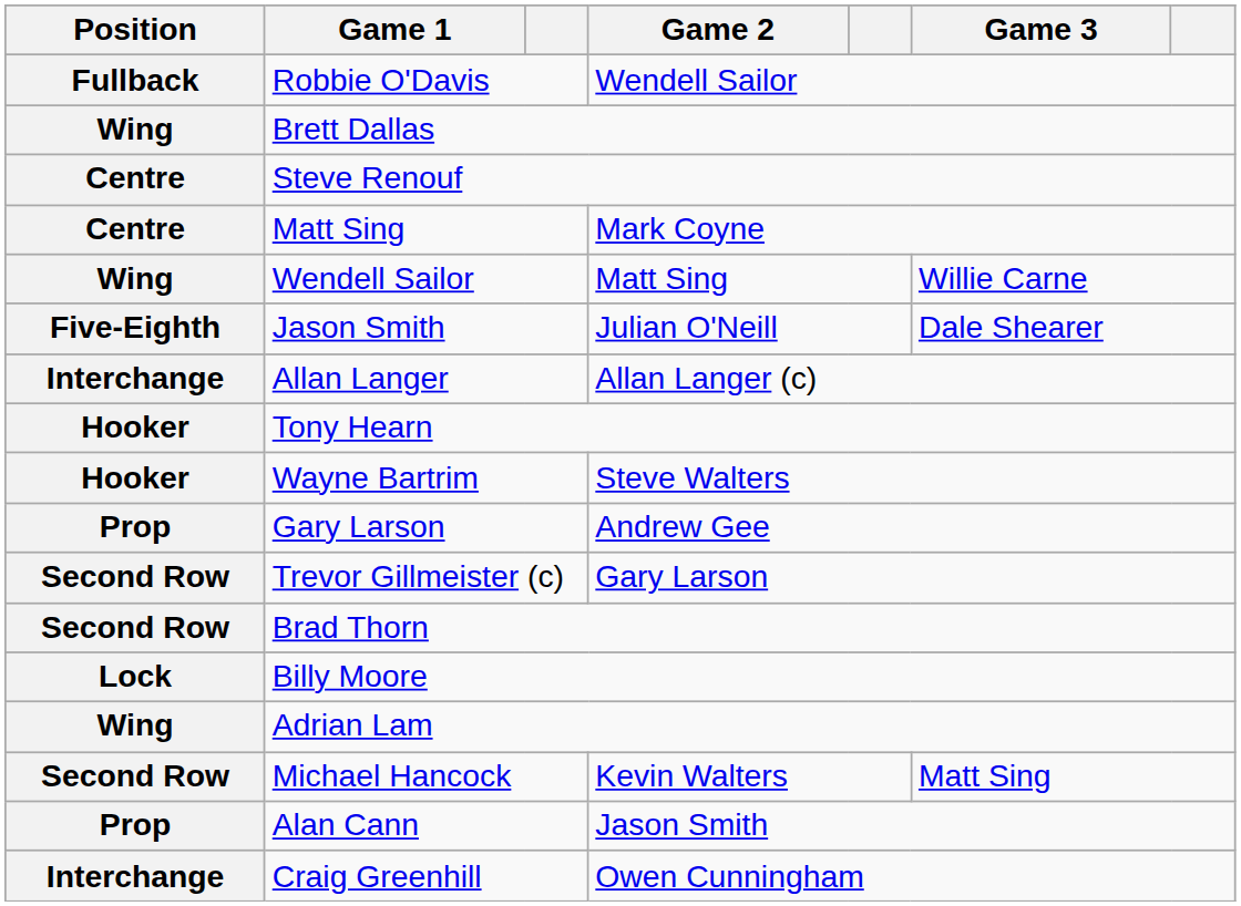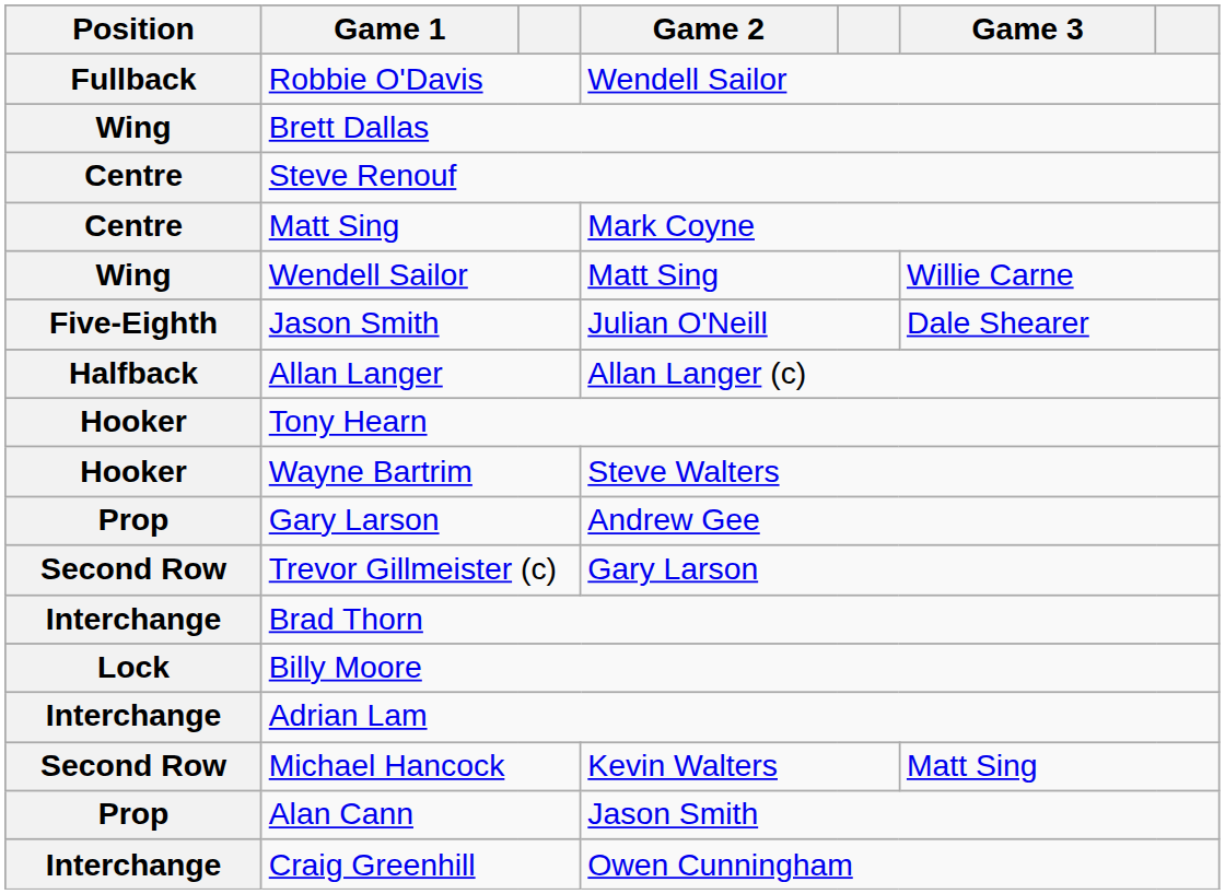 <table class="wikitable">
 <tr>
 <th style="width:125px;">Position</th>
 <th style="width:125px;">Game 1</th>
 <th style="width:25px;"></th>
 <th style="width:125px;">Game 2</th>
 <th style="width:25px;"></th>
 <th style="width:125px;">Game 3</th>
 <th style="width:25px;"></th>
 </tr>
 <tr>
 <th>Fullback</th>
 <td colspan="2"> <a href='#'>Robbie O'Davis</a></td>
 <td colspan="4"> <a href='#'>Wendell Sailor</a></td>
 </tr>
 <tr>
 <th>Wing</th>
 <td colspan="6"> <a href='#'>Brett Dallas</a></td>
 </tr>
 <tr>
 <th>Centre</th>
 <td colspan="6"> <a href='#'>Steve Renouf</a></td>
 </tr>
 <tr>
 <th>Centre</th>
 <td colspan="2"> <a href='#'>Matt Sing</a></td>
 <td colspan="4"> <a href='#'>Mark Coyne</a></td>
 </tr>
 <tr>
 <th>Wing</th>
 <td colspan="2"> <a href='#'>Wendell Sailor</a></td>
 <td colspan="2"> <a href='#'>Matt Sing</a></td>
 <td colspan="2"> <a href='#'>Willie Carne</a></td>
 </tr>
 <tr>
 <th>Five-Eighth</th>
 <td colspan="2"> <a href='#'>Jason Smith</a></td>
 <td colspan="2"> <a href='#'>Julian O'Neill</a></td>
 <td colspan="2"> <a href='#'>Dale Shearer</a></td>
 </tr>
 <tr>
-<th>Interchange</th>
+<th>Halfback</th>
 <td colspan="2"> <a href='#'>Allan Langer</a></td>
 <td colspan="4"> <a href='#'>Allan Langer</a> (c)</td>
 </tr>
 <tr>
 <th>Hooker</th>
 <td colspan="6"> <a href='#'>Tony Hearn</a></td>
 </tr>
 <tr>
 <th>Hooker</th>
 <td colspan="2"> <a href='#'>Wayne Bartrim</a></td>
 <td colspan="4"> <a href='#'>Steve Walters</a></td>
 </tr>
 <tr>
 <th>Prop</th>
 <td colspan="2"> <a href='#'>Gary Larson</a></td>
 <td colspan="4"> <a href='#'>Andrew Gee</a></td>
 </tr>
 <tr>
 <th>Second Row</th>
 <td colspan="2"> <a href='#'>Trevor Gillmeister</a> (c)</td>
 <td colspan="4"> <a href='#'>Gary Larson</a></td>
 </tr>
 <tr>
-<th>Second Row</th>
+<th>Interchange</th>
 <td colspan="6"> <a href='#'>Brad Thorn</a></td>
 </tr>
 <tr>
 <th>Lock</th>
 <td colspan="6"> <a href='#'>Billy Moore</a></td>
 </tr>
 <tr>
-<th>Wing</th>
+<th>Interchange</th>
 <td colspan="6"> <a href='#'>Adrian Lam</a></td>
 </tr>
 <tr>
 <th>Second Row</th>
 <td colspan="2"> <a href='#'>Michael Hancock</a></td>
 <td colspan="2"> <a href='#'>Kevin Walters</a></td>
 <td colspan="2"> <a href='#'>Matt Sing</a></td>
 </tr>
 <tr>
 <th>Prop</th>
 <td colspan="2"> <a href='#'>Alan Cann</a></td>
 <td colspan="4"> <a href='#'>Jason Smith</a></td>
 </tr>
 <tr>
 <th>Interchange</th>
 <td colspan="2"> <a href='#'>Craig Greenhill</a></td>
 <td colspan="4"> <a href='#'>Owen Cunningham</a></td>
 </tr>
 </table>
